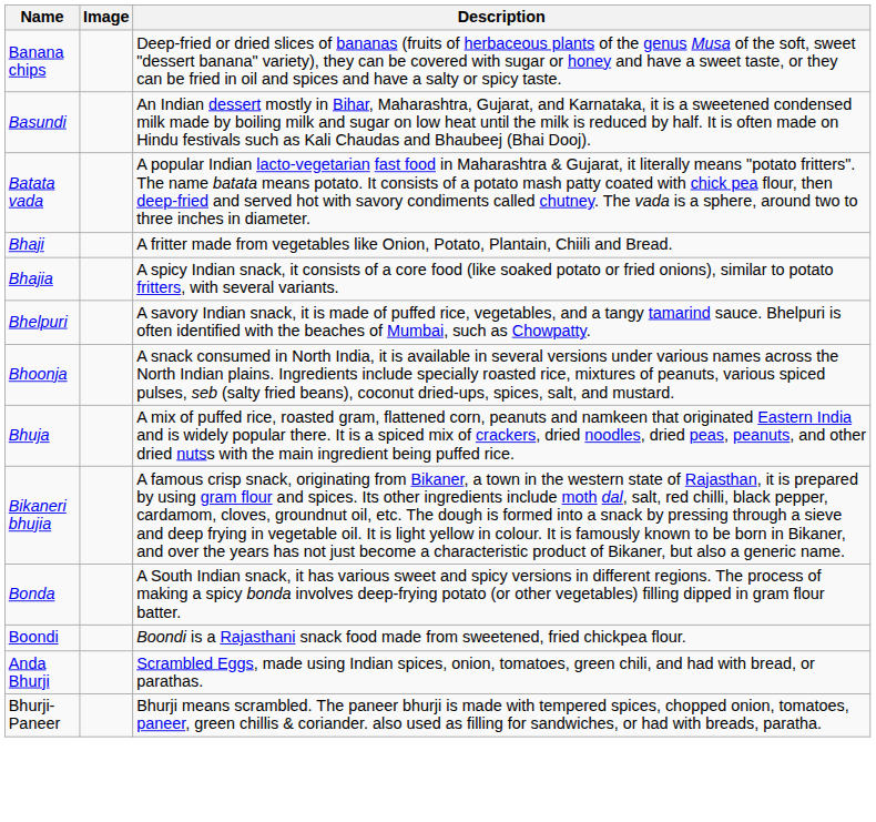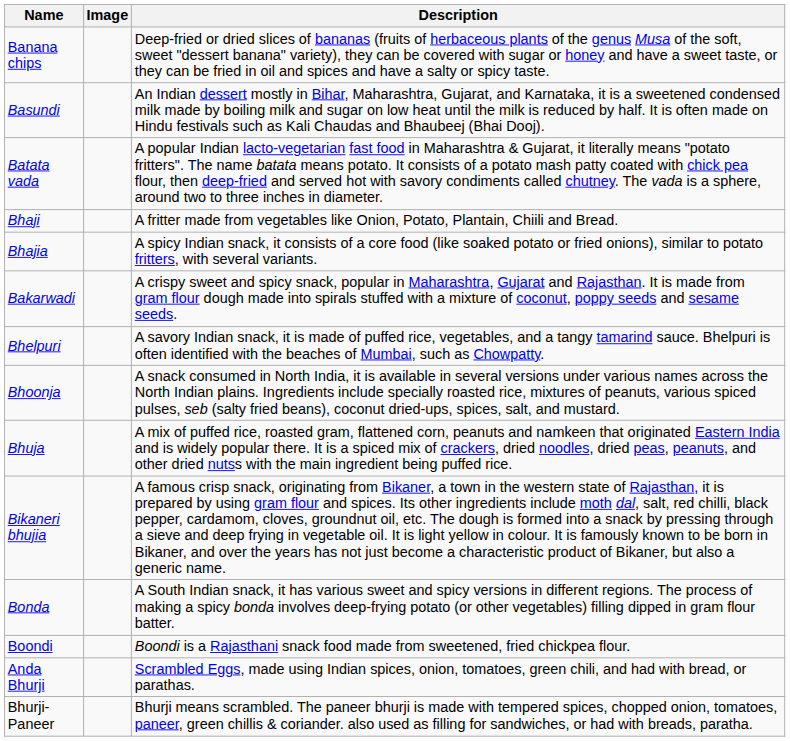 <table class="wikitable">
 <tr>
 <th>Name</th>
 <th>Image</th>
 <th>Description</th>
 </tr>
 <tr>
 <td><a href='#'>Banana chips</a></td>
 <td></td>
 <td>Deep-fried or dried slices of <a href='#'>bananas</a> (fruits of <a href='#'>herbaceous plants</a> of the <a href='#'>genus</a> <em><a href='#'>Musa</a></em> of the soft, sweet "dessert banana" variety), they can be covered with sugar or <a href='#'>honey</a> and have a sweet taste, or they can be fried in oil and spices and have a salty or spicy taste.</td>
 </tr>
 <tr>
 <td><em><a href='#'>Basundi</a></em></td>
 <td></td>
 <td>An Indian <a href='#'>dessert</a> mostly in <a href='#'>Bihar</a>, Maharashtra, Gujarat, and Karnataka, it is a sweetened condensed milk made by boiling milk and sugar on low heat until the milk is reduced by half. It is often made on Hindu festivals such as Kali Chaudas and Bhaubeej (Bhai Dooj).</td>
 </tr>
 <tr>
 <td><em><a href='#'>Batata vada</a></em></td>
 <td></td>
 <td>A popular Indian <a href='#'>lacto-vegetarian</a> <a href='#'>fast food</a> in Maharashtra & Gujarat, it literally means "potato fritters". The name <em>batata</em> means potato. It consists of a potato mash patty coated with <a href='#'>chick pea</a> flour, then <a href='#'>deep-fried</a> and served hot with savory condiments called <a href='#'>chutney</a>. The <em>vada</em> is a sphere, around two to three inches in diameter.</td>
 </tr>
 <tr>
 <td><em> <a href='#'>Bhaji</a> </em></td>
 <td></td>
 <td>A fritter made from vegetables like Onion, Potato, Plantain, Chiili and Bread.</td>
 </tr>
 <tr>
 <td><em> <a href='#'>Bhajia</a> </em></td>
 <td></td>
 <td>A spicy Indian snack, it consists of a core food (like soaked potato or fried onions), similar to potato <a href='#'>fritters</a>, with several variants.</td>
+</tr>
+<tr>
+<td><em> <a href='#'>Bakarwadi</a> </em></td>
+<td></td>
+<td>A crispy sweet and spicy snack, popular in <a href='#'>Maharashtra</a>, <a href='#'>Gujarat</a> and <a href='#'>Rajasthan</a>. It is made from <a href='#'>gram flour</a> dough made into spirals stuffed with a mixture of <a href='#'>coconut</a>, <a href='#'>poppy seeds</a> and <a href='#'>sesame seeds</a>.</td>
 </tr>
 <tr>
 <td><em><a href='#'>Bhelpuri</a></em></td>
 <td></td>
 <td>A savory Indian snack, it is made of puffed rice, vegetables, and a tangy <a href='#'>tamarind</a> sauce. Bhelpuri is often identified with the beaches of <a href='#'>Mumbai</a>, such as <a href='#'>Chowpatty</a>.</td>
 </tr>
 <tr>
 <td><em><a href='#'>Bhoonja</a></em></td>
 <td></td>
 <td>A snack consumed in North India, it is available in several versions under various names across the North Indian plains. Ingredients include specially roasted rice, mixtures of peanuts, various spiced pulses, <em>seb</em> (salty fried beans), coconut dried-ups, spices, salt, and mustard.</td>
 </tr>
 <tr>
 <td><em><a href='#'>Bhuja</a></em></td>
 <td></td>
 <td>A mix of puffed rice, roasted gram, flattened corn, peanuts and namkeen that originated <a href='#'>Eastern India</a> and is widely popular there. It is a spiced mix of <a href='#'>crackers</a>, dried <a href='#'>noodles</a>, dried <a href='#'>peas</a>, <a href='#'>peanuts</a>, and other dried <a href='#'>nuts</a>s with the main ingredient being puffed rice.</td>
 </tr>
 <tr>
 <td><em><a href='#'>Bikaneri bhujia</a></em></td>
 <td></td>
 <td>A famous crisp snack, originating from <a href='#'>Bikaner</a>, a town in the western state of <a href='#'>Rajasthan</a>, it is prepared by using <a href='#'>gram flour</a> and spices.   Its other ingredients include <a href='#'>moth</a> <em><a href='#'>dal</a></em>, salt, red chilli, black pepper, cardamom, cloves, groundnut oil, etc. The dough is formed into a snack by pressing through a sieve and deep frying in vegetable oil. It is light yellow in colour. It is famously known to be born in Bikaner, and over the years has not just become a characteristic product of Bikaner, but also a generic name.</td>
 </tr>
 <tr>
 <td><em><a href='#'>Bonda</a></em></td>
 <td></td>
 <td>A South Indian snack, it has various sweet and spicy versions in different regions. The process of making a spicy <em>bonda</em> involves deep-frying potato (or other vegetables) filling dipped in gram flour batter.</td>
 </tr>
 <tr>
 <td><a href='#'>Boondi</a></td>
 <td></td>
 <td><em>Boondi</em> is a <a href='#'>Rajasthani</a> snack food made from sweetened, fried chickpea flour.</td>
 </tr>
 <tr>
 <td><a href='#'>Anda Bhurji</a></td>
 <td></td>
 <td><a href='#'>Scrambled Eggs</a>, made using Indian spices, onion, tomatoes, green chili, and had with bread, or parathas.</td>
 </tr>
 <tr>
 <td>Bhurji- Paneer</td>
 <td></td>
 <td>Bhurji means scrambled. The paneer bhurji is made with tempered spices, chopped onion, tomatoes, <a href='#'>paneer</a>, green chillis & coriander. also used as filling for sandwiches, or had with breads, paratha.</td>
 </tr>
 </table>
